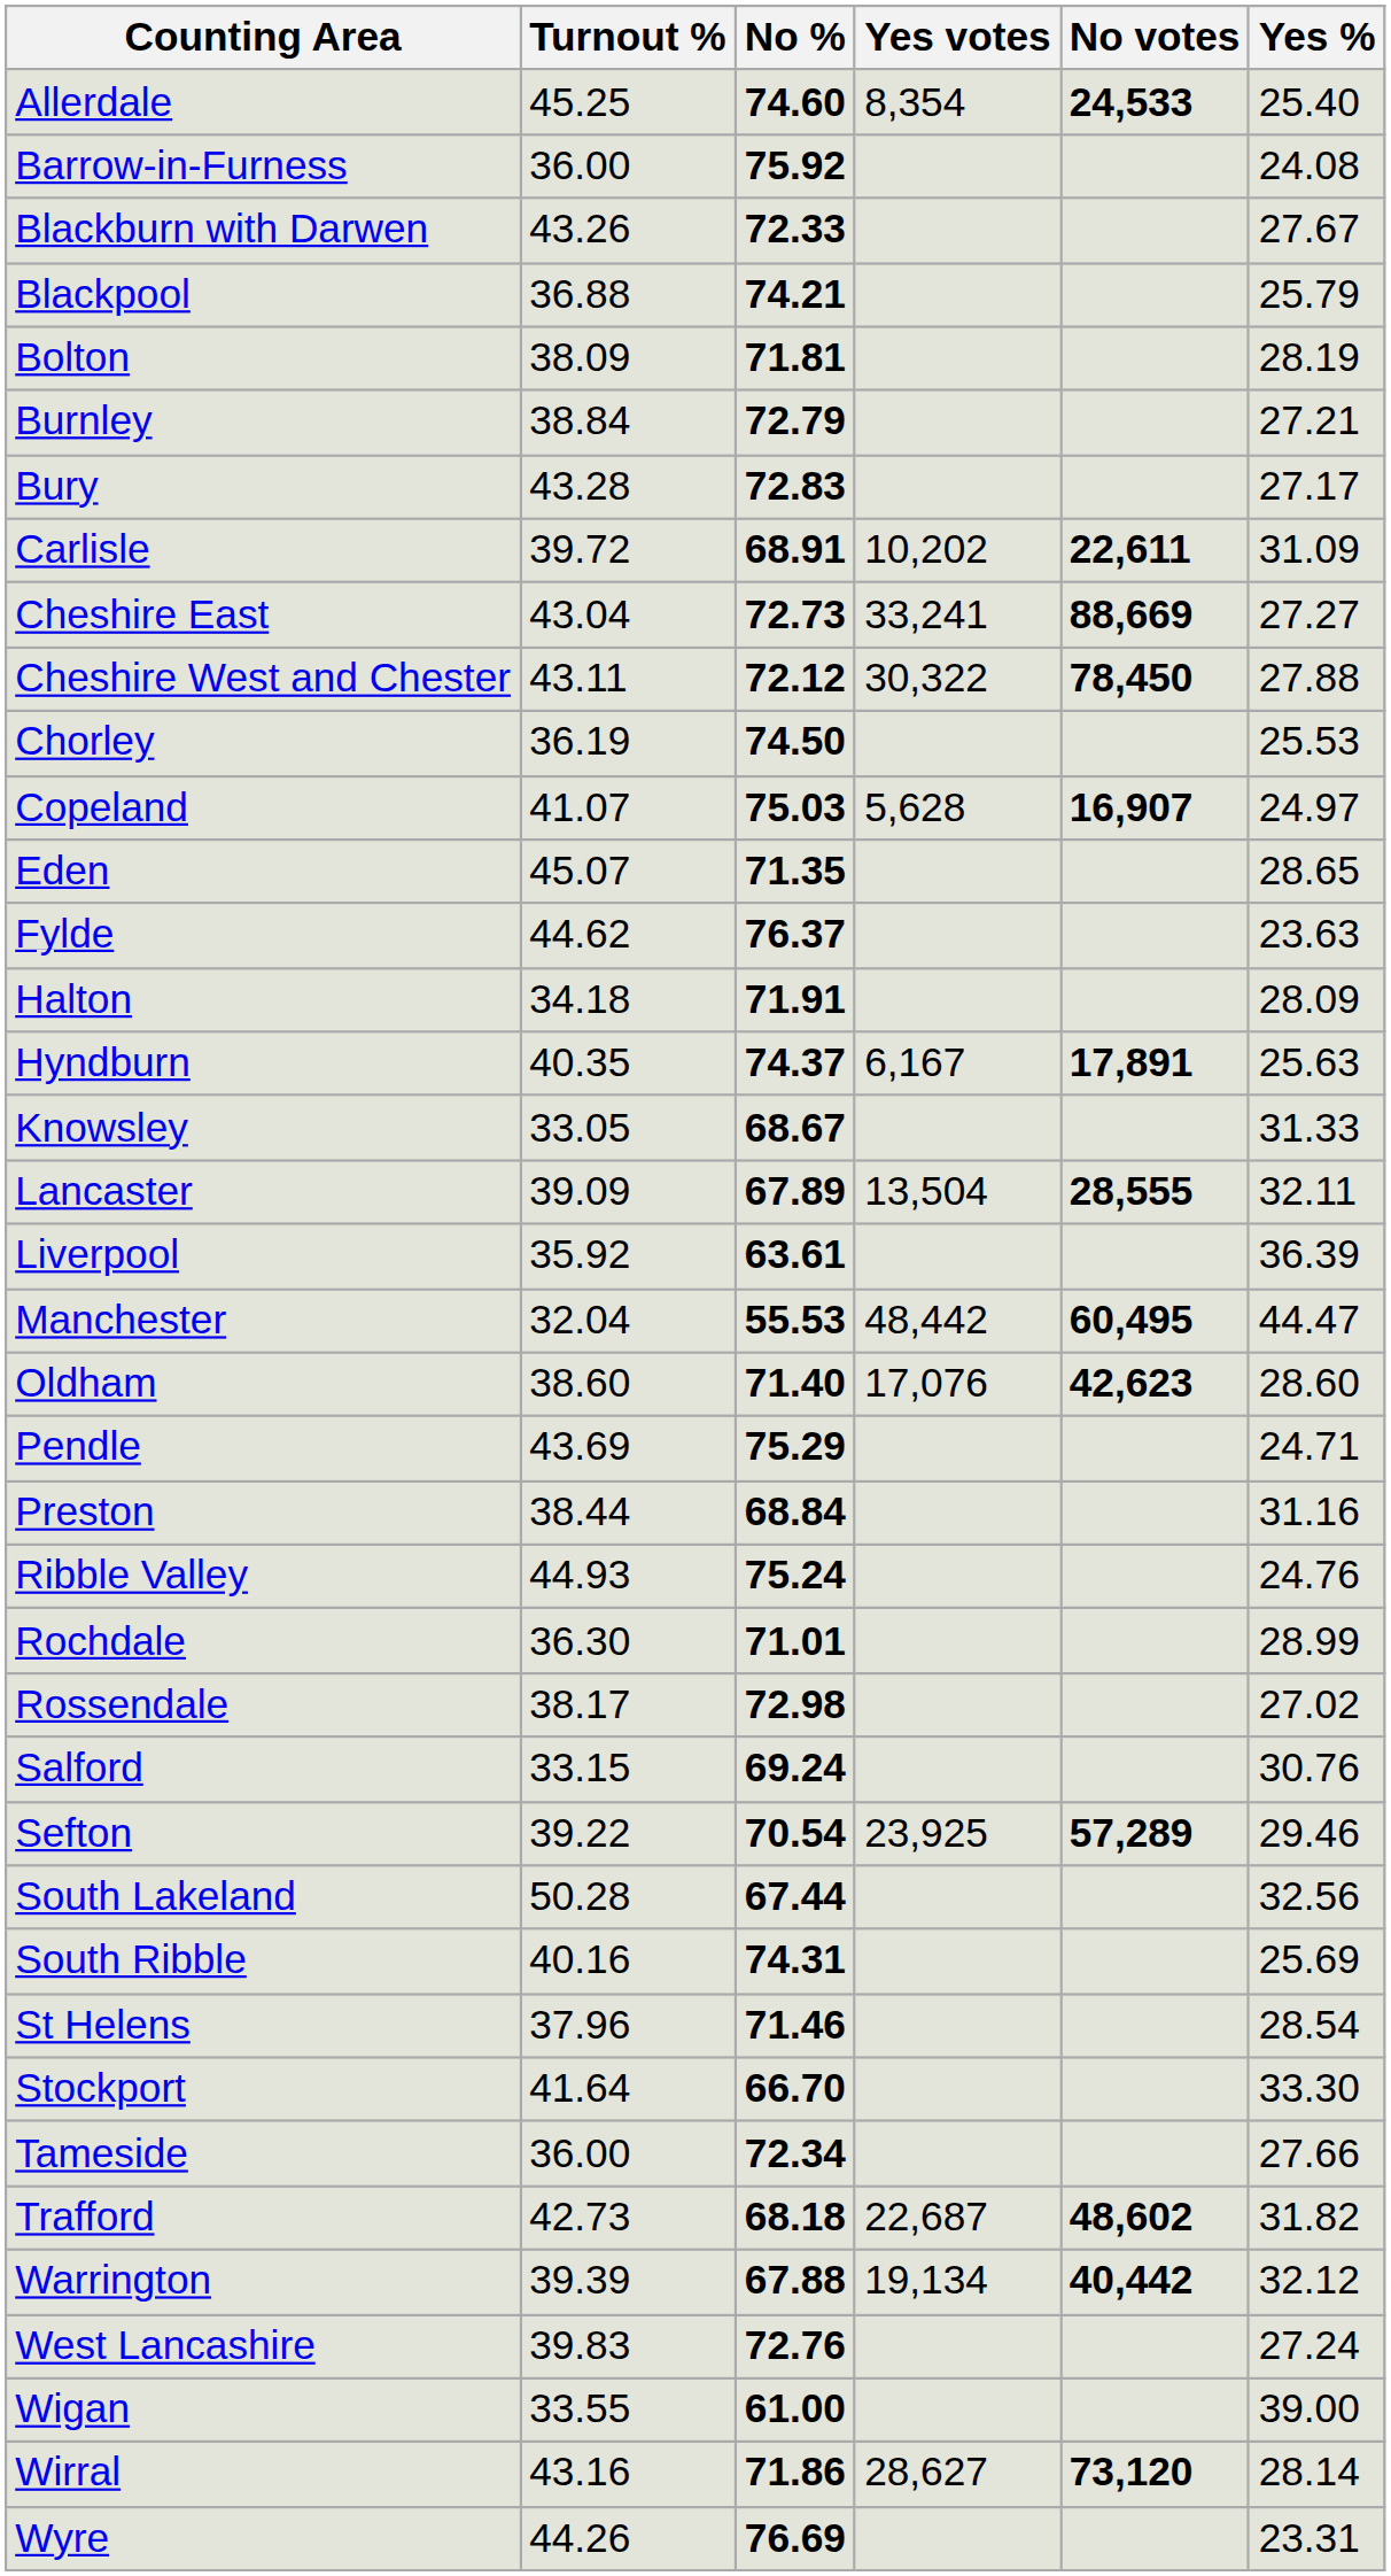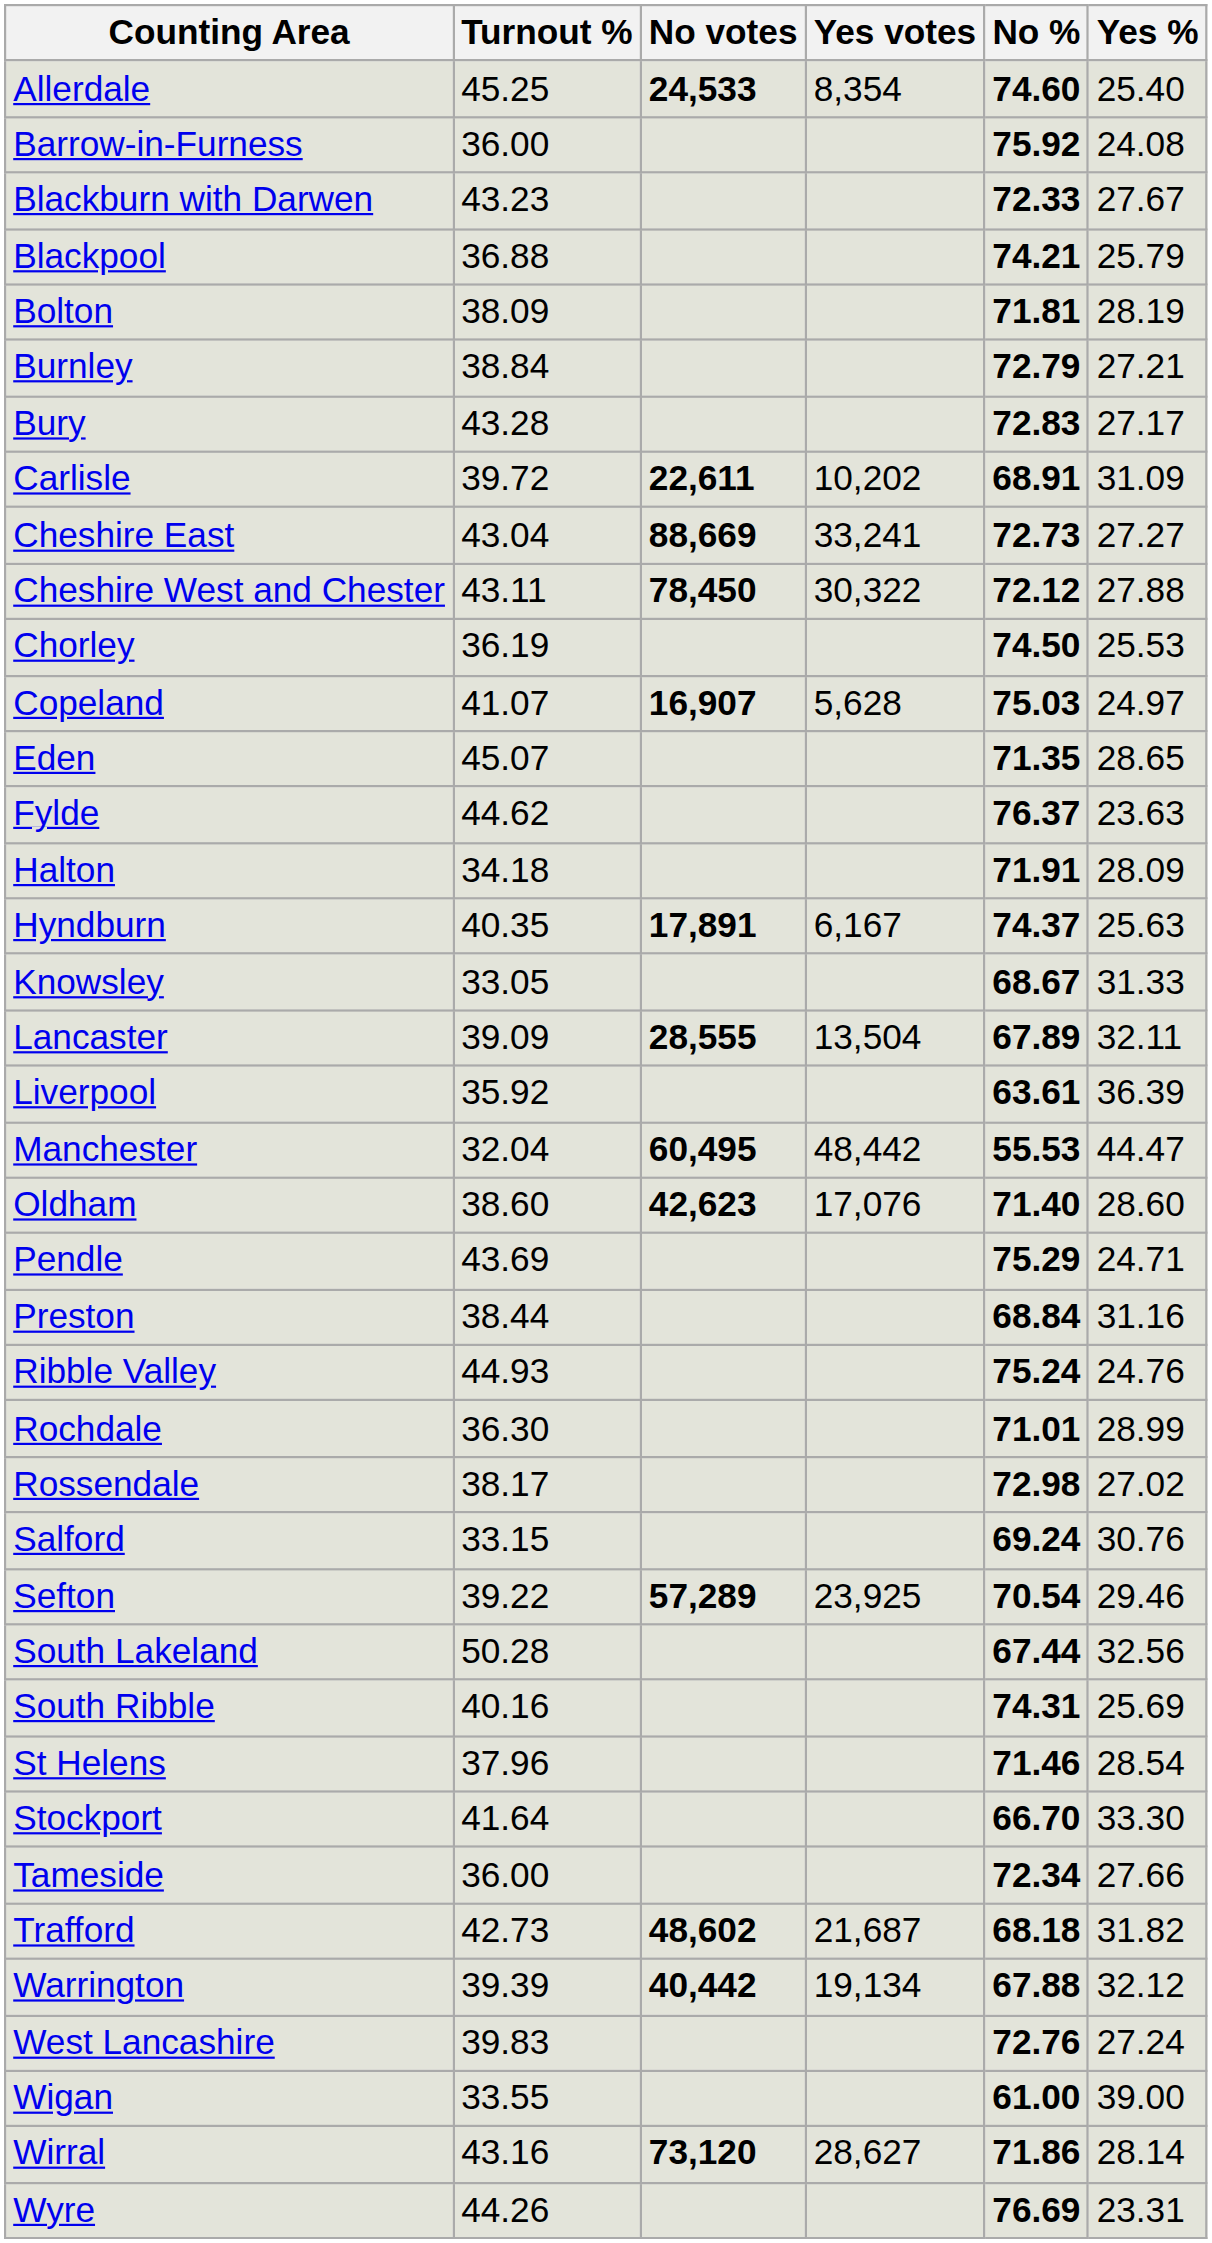 <table class="wikitable sortable">
 <tr>
 <th>Counting Area</th>
 <th>Turnout %</th>
+<th>No votes</th>
+<th>Yes votes</th>
 <th>No %</th>
-<th>Yes votes</th>
-<th>No votes</th>
 <th>Yes %</th>
 </tr>
 <tr style="background:#E3E4DA;">
 <td><a href='#'>Allerdale</a></td>
 <td>45.25</td>
+<td><strong>24,533</strong></td>
+<td>8,354</td>
 <td><strong>74.60</strong></td>
-<td>8,354</td>
-<td><strong>24,533</strong></td>
 <td>25.40</td>
 </tr>
 <tr style="background:#E3E4DA;">
 <td><a href='#'>Barrow-in-Furness</a></td>
 <td>36.00</td>
+<td><strong></strong></td>
+<td></td>
 <td><strong>75.92</strong></td>
-<td></td>
-<td><strong></strong></td>
 <td>24.08</td>
 </tr>
 <tr style="background:#E3E4DA;">
 <td><a href='#'>Blackburn with Darwen</a></td>
-<td>43.26</td>
+<td>43.23</td>
+<td><strong></strong></td>
+<td></td>
 <td><strong>72.33</strong></td>
-<td></td>
-<td><strong></strong></td>
 <td>27.67</td>
 </tr>
 <tr style="background:#E3E4DA;">
 <td><a href='#'>Blackpool</a></td>
 <td>36.88</td>
+<td><strong></strong></td>
+<td></td>
 <td><strong>74.21</strong></td>
-<td></td>
-<td><strong></strong></td>
 <td>25.79</td>
 </tr>
 <tr style="background:#E3E4DA;">
 <td><a href='#'>Bolton</a></td>
 <td>38.09</td>
+<td><strong></strong></td>
+<td></td>
 <td><strong>71.81</strong></td>
-<td></td>
-<td><strong></strong></td>
 <td>28.19</td>
 </tr>
 <tr style="background:#E3E4DA;">
 <td><a href='#'>Burnley</a></td>
 <td>38.84</td>
+<td><strong></strong></td>
+<td></td>
 <td><strong>72.79</strong></td>
-<td></td>
-<td><strong></strong></td>
 <td>27.21</td>
 </tr>
 <tr style="background:#E3E4DA;">
 <td><a href='#'>Bury</a></td>
 <td>43.28</td>
+<td><strong></strong></td>
+<td></td>
 <td><strong>72.83</strong></td>
-<td></td>
-<td><strong></strong></td>
 <td>27.17</td>
 </tr>
 <tr style="background:#E3E4DA;">
 <td><a href='#'>Carlisle</a></td>
 <td>39.72</td>
+<td><strong>22,611</strong></td>
+<td>10,202</td>
 <td><strong>68.91</strong></td>
-<td>10,202</td>
-<td><strong>22,611</strong></td>
 <td>31.09</td>
 </tr>
 <tr style="background:#E3E4DA;">
 <td><a href='#'>Cheshire East</a></td>
 <td>43.04</td>
+<td><strong>88,669</strong></td>
+<td>33,241</td>
 <td><strong>72.73</strong></td>
-<td>33,241</td>
-<td><strong>88,669</strong></td>
 <td>27.27</td>
 </tr>
 <tr style="background:#E3E4DA;">
 <td><a href='#'>Cheshire West and Chester</a></td>
 <td>43.11</td>
+<td><strong>78,450</strong></td>
+<td>30,322</td>
 <td><strong>72.12</strong></td>
-<td>30,322</td>
-<td><strong>78,450</strong></td>
 <td>27.88</td>
 </tr>
 <tr style="background:#E3E4DA;">
 <td><a href='#'>Chorley</a></td>
 <td>36.19</td>
+<td><strong></strong></td>
+<td></td>
 <td><strong>74.50</strong></td>
-<td></td>
-<td><strong></strong></td>
 <td>25.53</td>
 </tr>
 <tr style="background:#E3E4DA;">
 <td><a href='#'>Copeland</a></td>
 <td>41.07</td>
+<td><strong>16,907</strong></td>
+<td>5,628</td>
 <td><strong>75.03</strong></td>
-<td>5,628</td>
-<td><strong>16,907</strong></td>
 <td>24.97</td>
 </tr>
 <tr style="background:#E3E4DA;">
 <td><a href='#'>Eden</a></td>
 <td>45.07</td>
+<td><strong></strong></td>
+<td></td>
 <td><strong>71.35</strong></td>
-<td></td>
-<td><strong></strong></td>
 <td>28.65</td>
 </tr>
 <tr style="background:#E3E4DA;">
 <td><a href='#'>Fylde</a></td>
 <td>44.62</td>
+<td><strong></strong></td>
+<td></td>
 <td><strong>76.37</strong></td>
-<td></td>
-<td><strong></strong></td>
 <td>23.63</td>
 </tr>
 <tr style="background:#E3E4DA;">
 <td><a href='#'>Halton</a></td>
 <td>34.18</td>
+<td><strong></strong></td>
+<td></td>
 <td><strong>71.91</strong></td>
-<td></td>
-<td><strong></strong></td>
 <td>28.09</td>
 </tr>
 <tr style="background:#E3E4DA;">
 <td><a href='#'>Hyndburn</a></td>
 <td>40.35</td>
+<td><strong>17,891</strong></td>
+<td>6,167</td>
 <td><strong>74.37</strong></td>
-<td>6,167</td>
-<td><strong>17,891</strong></td>
 <td>25.63</td>
 </tr>
 <tr style="background:#E3E4DA;">
 <td><a href='#'>Knowsley</a></td>
 <td>33.05</td>
+<td><strong></strong></td>
+<td></td>
 <td><strong>68.67</strong></td>
-<td></td>
-<td><strong></strong></td>
 <td>31.33</td>
 </tr>
 <tr style="background:#E3E4DA;">
 <td><a href='#'>Lancaster</a></td>
 <td>39.09</td>
+<td><strong>28,555</strong></td>
+<td>13,504</td>
 <td><strong>67.89</strong></td>
-<td>13,504</td>
-<td><strong>28,555</strong></td>
 <td>32.11</td>
 </tr>
 <tr style="background:#E3E4DA;">
 <td><a href='#'>Liverpool</a></td>
 <td>35.92</td>
+<td><strong></strong></td>
+<td></td>
 <td><strong>63.61</strong></td>
-<td></td>
-<td><strong></strong></td>
 <td>36.39</td>
 </tr>
 <tr style="background:#E3E4DA;">
 <td><a href='#'>Manchester</a></td>
 <td>32.04</td>
+<td><strong>60,495</strong></td>
+<td>48,442</td>
 <td><strong>55.53</strong></td>
-<td>48,442</td>
-<td><strong>60,495</strong></td>
 <td>44.47</td>
 </tr>
 <tr style="background:#E3E4DA;">
 <td><a href='#'>Oldham</a></td>
 <td>38.60</td>
+<td><strong>42,623</strong></td>
+<td>17,076</td>
 <td><strong>71.40</strong></td>
-<td>17,076</td>
-<td><strong>42,623</strong></td>
 <td>28.60</td>
 </tr>
 <tr style="background:#E3E4DA;">
 <td><a href='#'>Pendle</a></td>
 <td>43.69</td>
+<td><strong></strong></td>
+<td></td>
 <td><strong>75.29</strong></td>
-<td></td>
-<td><strong></strong></td>
 <td>24.71</td>
 </tr>
 <tr style="background:#E3E4DA;">
 <td><a href='#'>Preston</a></td>
 <td>38.44</td>
+<td><strong></strong></td>
+<td></td>
 <td><strong>68.84</strong></td>
-<td></td>
-<td><strong></strong></td>
 <td>31.16</td>
 </tr>
 <tr style="background:#E3E4DA;">
 <td><a href='#'>Ribble Valley</a></td>
 <td>44.93</td>
+<td><strong></strong></td>
+<td></td>
 <td><strong>75.24</strong></td>
-<td></td>
-<td><strong></strong></td>
 <td>24.76</td>
 </tr>
 <tr style="background:#E3E4DA;">
 <td><a href='#'>Rochdale</a></td>
 <td>36.30</td>
+<td><strong></strong></td>
+<td></td>
 <td><strong>71.01</strong></td>
-<td></td>
-<td><strong></strong></td>
 <td>28.99</td>
 </tr>
 <tr style="background:#E3E4DA;">
 <td><a href='#'>Rossendale</a></td>
 <td>38.17</td>
+<td><strong></strong></td>
+<td></td>
 <td><strong>72.98</strong></td>
-<td></td>
-<td><strong></strong></td>
 <td>27.02</td>
 </tr>
 <tr style="background:#E3E4DA;">
 <td><a href='#'>Salford</a></td>
 <td>33.15</td>
+<td><strong></strong></td>
+<td></td>
 <td><strong>69.24</strong></td>
-<td></td>
-<td><strong></strong></td>
 <td>30.76</td>
 </tr>
 <tr style="background:#E3E4DA;">
 <td><a href='#'>Sefton</a></td>
 <td>39.22</td>
+<td><strong>57,289</strong></td>
+<td>23,925</td>
 <td><strong>70.54</strong></td>
-<td>23,925</td>
-<td><strong>57,289</strong></td>
 <td>29.46</td>
 </tr>
 <tr style="background:#E3E4DA;">
 <td><a href='#'>South Lakeland</a></td>
 <td>50.28</td>
+<td><strong></strong></td>
+<td></td>
 <td><strong>67.44</strong></td>
-<td></td>
-<td><strong></strong></td>
 <td>32.56</td>
 </tr>
 <tr style="background:#E3E4DA;">
 <td><a href='#'>South Ribble</a></td>
 <td>40.16</td>
+<td><strong></strong></td>
+<td></td>
 <td><strong>74.31</strong></td>
-<td></td>
-<td><strong></strong></td>
 <td>25.69</td>
 </tr>
 <tr style="background:#E3E4DA;">
 <td><a href='#'>St Helens</a></td>
 <td>37.96</td>
+<td><strong></strong></td>
+<td></td>
 <td><strong>71.46</strong></td>
-<td></td>
-<td><strong></strong></td>
 <td>28.54</td>
 </tr>
 <tr style="background:#E3E4DA;">
 <td><a href='#'>Stockport</a></td>
 <td>41.64</td>
+<td><strong></strong></td>
+<td></td>
 <td><strong>66.70</strong></td>
-<td></td>
-<td><strong></strong></td>
 <td>33.30</td>
 </tr>
 <tr style="background:#E3E4DA;">
 <td><a href='#'>Tameside</a></td>
 <td>36.00</td>
+<td><strong></strong></td>
+<td></td>
 <td><strong>72.34</strong></td>
-<td></td>
-<td><strong></strong></td>
 <td>27.66</td>
 </tr>
 <tr style="background:#E3E4DA;">
 <td><a href='#'>Trafford</a></td>
 <td>42.73</td>
+<td><strong>48,602</strong></td>
+<td>21,687</td>
 <td><strong>68.18</strong></td>
-<td>22,687</td>
-<td><strong>48,602</strong></td>
 <td>31.82</td>
 </tr>
 <tr style="background:#E3E4DA;">
 <td><a href='#'>Warrington</a></td>
 <td>39.39</td>
+<td><strong>40,442</strong></td>
+<td>19,134</td>
 <td><strong>67.88</strong></td>
-<td>19,134</td>
-<td><strong>40,442</strong></td>
 <td>32.12</td>
 </tr>
 <tr style="background:#E3E4DA;">
 <td><a href='#'>West Lancashire</a></td>
 <td>39.83</td>
+<td><strong></strong></td>
+<td></td>
 <td><strong>72.76</strong></td>
-<td></td>
-<td><strong></strong></td>
 <td>27.24</td>
 </tr>
 <tr style="background:#E3E4DA;">
 <td><a href='#'>Wigan</a></td>
 <td>33.55</td>
+<td><strong></strong></td>
+<td></td>
 <td><strong>61.00</strong></td>
-<td></td>
-<td><strong></strong></td>
 <td>39.00</td>
 </tr>
 <tr style="background:#E3E4DA;">
 <td><a href='#'>Wirral</a></td>
 <td>43.16</td>
+<td><strong>73,120</strong></td>
+<td>28,627</td>
 <td><strong>71.86</strong></td>
-<td>28,627</td>
-<td><strong>73,120</strong></td>
 <td>28.14</td>
 </tr>
 <tr style="background:#E3E4DA;">
 <td><a href='#'>Wyre</a></td>
 <td>44.26</td>
+<td><strong></strong></td>
+<td></td>
 <td><strong>76.69</strong></td>
-<td></td>
-<td><strong></strong></td>
 <td>23.31</td>
 </tr>
 </table>
